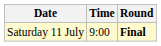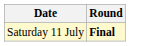 <table class="wikitable">
 <tr>
 <th>Date</th>
-<th>Time</th>
 <th>Round</th>
 </tr>
 <tr style=background:lemonchiffon>
 <td>Saturday 11 July</td>
-<td>9:00</td>
 <td><strong>Final</strong></td>
 </tr>
 </table>
